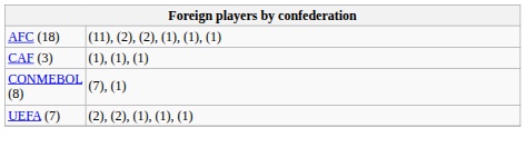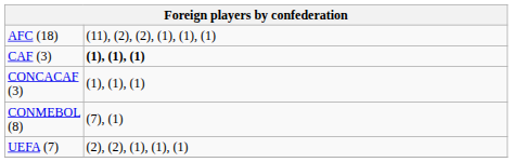 <table class="wikitable" style="font-size:100%;" width=70%>
 <tr>
 <th colspan=2 style="width:200px;">Foreign players by confederation</th>
 </tr>
 <tr>
 <td width=10%><a href='#'>AFC</a> (18)</td>
 <td> (11),  (2),  (2),  (1),   (1),  (1)</td>
 </tr>
 <tr>
 <td width=10%><a href='#'>CAF</a> (3)</td>
+<td><strong> (1),  (1),  (1)</strong></td>
+</tr>
+<tr>
+<td width=10%><a href='#'>CONCACAF</a> (3)</td>
 <td> (1),  (1),  (1)</td>
 </tr>
 <tr>
 <td width=10%><a href='#'>CONMEBOL</a> (8)</td>
 <td> (7),  (1)</td>
 </tr>
 <tr>
 <td width=10%><a href='#'>UEFA</a> (7)</td>
 <td> (2),  (2),  (1),  (1),  (1)</td>
 </tr>
 <tr>
 </tr>
 </table>
